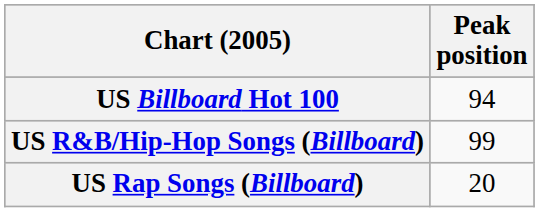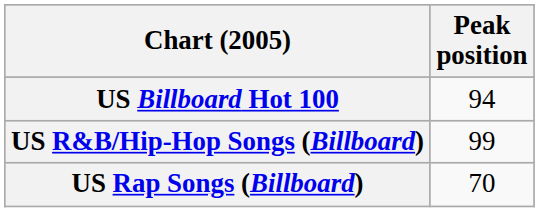 <table class="wikitable sortable plainrowheaders" style="text-align:center;">
 <tr>
 <th scope="col">Chart (2005)</th>
 <th scope="col">Peak<br>position</th>
 </tr>
 <tr>
 <th scope="row">US <a href='#'><em>Billboard</em> Hot 100</a></th>
 <td>94</td>
 </tr>
 <tr>
 <th scope="row">US <a href='#'>R&B/Hip-Hop Songs</a> (<a href='#'><em>Billboard</em></a>)</th>
 <td>99</td>
 </tr>
 <tr>
 <th scope="row">US <a href='#'>Rap Songs</a> (<a href='#'><em>Billboard</em></a>)</th>
-<td>20</td>
+<td>70</td>
 </tr>
 </table>
